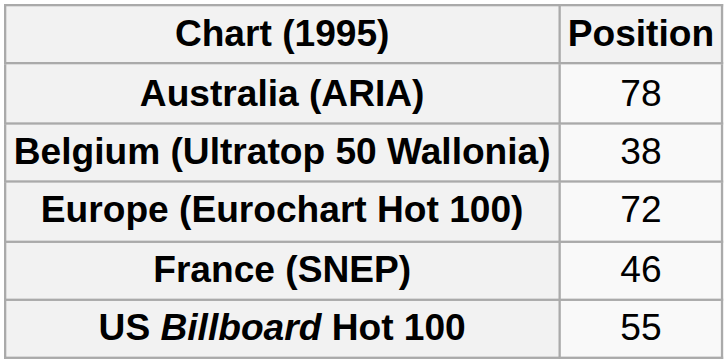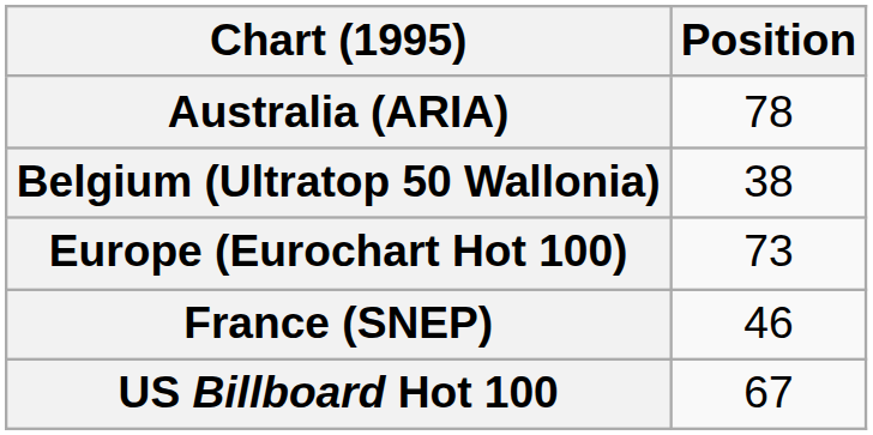 <table class="wikitable sortable plainrowheaders" style="text-align:center">
 <tr>
 <th>Chart (1995)</th>
 <th>Position</th>
 </tr>
 <tr>
 <th scope="row">Australia (ARIA)</th>
 <td>78</td>
 </tr>
 <tr>
 <th scope="row">Belgium (Ultratop 50 Wallonia)</th>
 <td>38</td>
 </tr>
 <tr>
 <th scope="row">Europe (Eurochart Hot 100)</th>
-<td>72</td>
+<td>73</td>
 </tr>
 <tr>
 <th scope="row">France (SNEP)</th>
 <td>46</td>
 </tr>
 <tr>
 <th scope="row">US <em>Billboard</em> Hot 100</th>
-<td>55</td>
+<td>67</td>
 </tr>
 </table>
